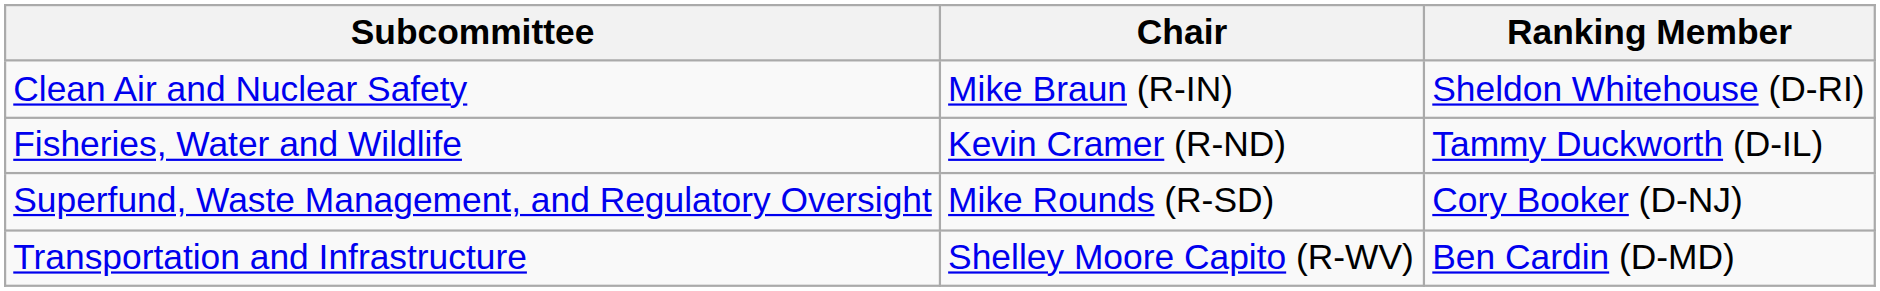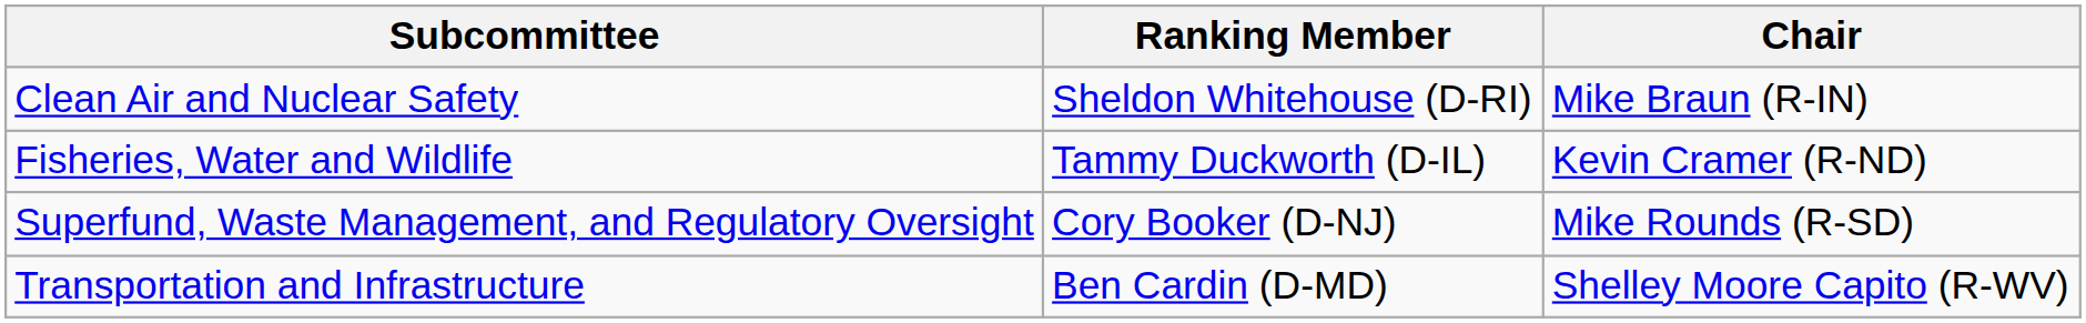 <table class="wikitable">
 <tr>
 <th style="width:50%;">Subcommittee</th>
+<th>Ranking Member</th>
 <th>Chair</th>
-<th>Ranking Member</th>
 </tr>
 <tr>
 <td><a href='#'>Clean Air and Nuclear Safety</a></td>
+<td><a href='#'>Sheldon Whitehouse</a> (D-RI)</td>
 <td><a href='#'>Mike Braun</a> (R-IN)</td>
-<td><a href='#'>Sheldon Whitehouse</a> (D-RI)</td>
 </tr>
 <tr>
 <td><a href='#'>Fisheries, Water and Wildlife</a></td>
+<td><a href='#'>Tammy Duckworth</a> (D-IL)</td>
 <td><a href='#'>Kevin Cramer</a> (R-ND)</td>
-<td><a href='#'>Tammy Duckworth</a> (D-IL)</td>
 </tr>
 <tr>
 <td><a href='#'>Superfund, Waste Management, and Regulatory Oversight</a></td>
+<td><a href='#'>Cory Booker</a> (D-NJ)</td>
 <td><a href='#'>Mike Rounds</a> (R-SD)</td>
-<td><a href='#'>Cory Booker</a> (D-NJ)</td>
 </tr>
 <tr>
 <td><a href='#'>Transportation and Infrastructure</a></td>
+<td><a href='#'>Ben Cardin</a> (D-MD)</td>
 <td><a href='#'>Shelley Moore Capito</a> (R-WV)</td>
-<td><a href='#'>Ben Cardin</a> (D-MD)</td>
 </tr>
 </table>
